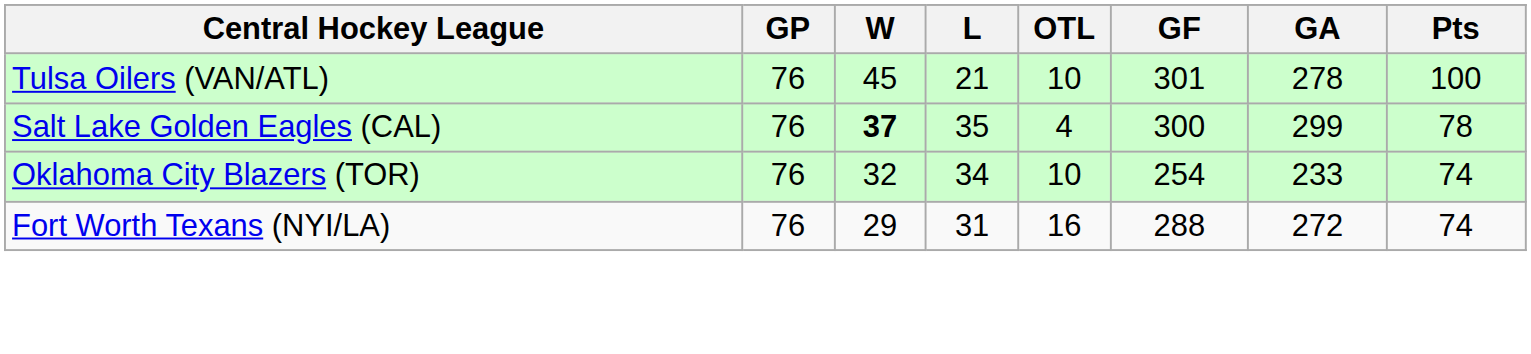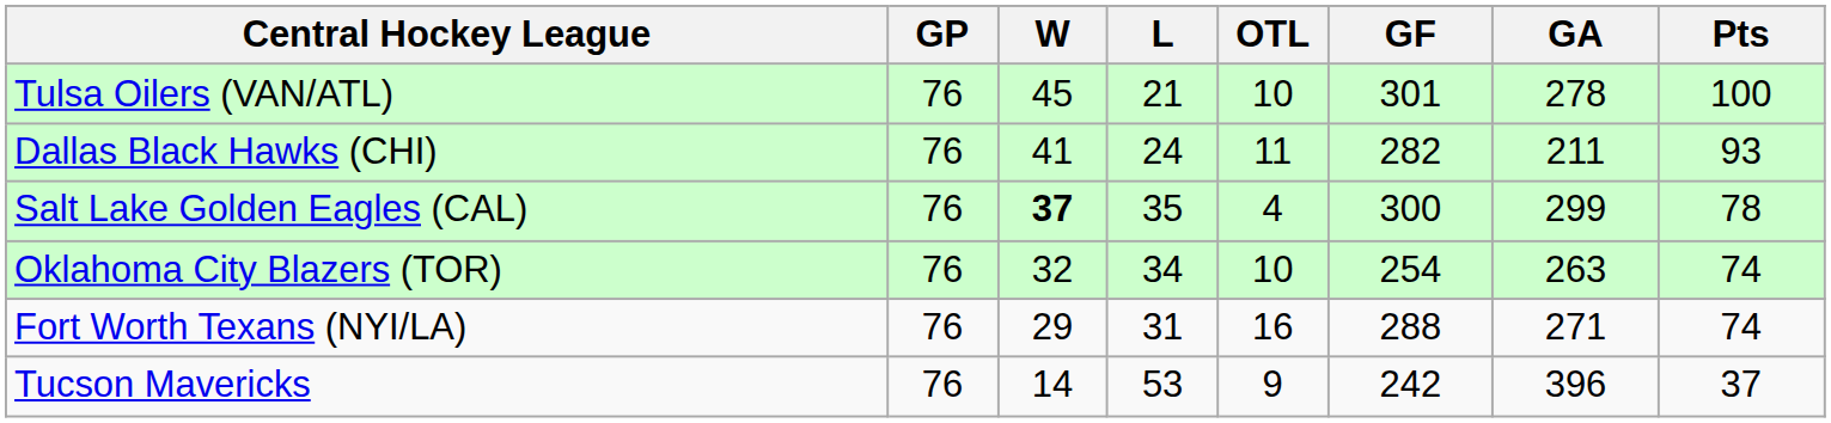 <table class="wikitable">
 <tr>
 <th width="40%" bgcolor="#e0e0e0">Central Hockey League</th>
 <th width="5%" bgcolor="#e0e0e0">GP</th>
 <th width="5%" bgcolor="#e0e0e0">W</th>
 <th width="5%" bgcolor="#e0e0e0">L</th>
 <th width="5%" bgcolor="#e0e0e0">OTL</th>
 <th width="7.5%" bgcolor="#e0e0e0">GF</th>
 <th width="7.5%" bgcolor="#e0e0e0">GA</th>
 <th width="7.5%" bgcolor="#e0e0e0">Pts</th>
 </tr>
 <tr align="center" bgcolor="#CCFFCC">
 <td align="left"><a href='#'>Tulsa Oilers</a> (VAN/ATL)</td>
 <td>76</td>
 <td>45</td>
 <td>21</td>
 <td>10</td>
 <td>301</td>
 <td>278</td>
 <td>100</td>
 </tr>
 <tr align="center" bgcolor="#CCFFCC">
+<td align="left"><a href='#'>Dallas Black Hawks</a> (CHI)</td>
+<td>76</td>
+<td>41</td>
+<td>24</td>
+<td>11</td>
+<td>282</td>
+<td>211</td>
+<td>93</td>
+</tr>
+<tr align="center" bgcolor="#CCFFCC">
 <td align="left"><a href='#'>Salt Lake Golden Eagles</a> (CAL)</td>
 <td>76</td>
 <td><strong>37</strong></td>
 <td>35</td>
 <td>4</td>
 <td>300</td>
 <td>299</td>
 <td>78</td>
 </tr>
 <tr align="center" bgcolor="#CCFFCC">
 <td align="left"><a href='#'>Oklahoma City Blazers</a> (TOR)</td>
 <td>76</td>
 <td>32</td>
 <td>34</td>
 <td>10</td>
 <td>254</td>
-<td>233</td>
+<td>263</td>
 <td>74</td>
 </tr>
 <tr align="center">
 <td align="left"><a href='#'>Fort Worth Texans</a> (NYI/LA)</td>
 <td>76</td>
 <td>29</td>
 <td>31</td>
 <td>16</td>
 <td>288</td>
-<td>272</td>
+<td>271</td>
 <td>74</td>
 </tr>
+<tr align="center">
+<td align="left"><a href='#'>Tucson Mavericks</a></td>
+<td>76</td>
+<td>14</td>
+<td>53</td>
+<td>9</td>
+<td>242</td>
+<td>396</td>
+<td>37</td>
+</tr>
 </table>
